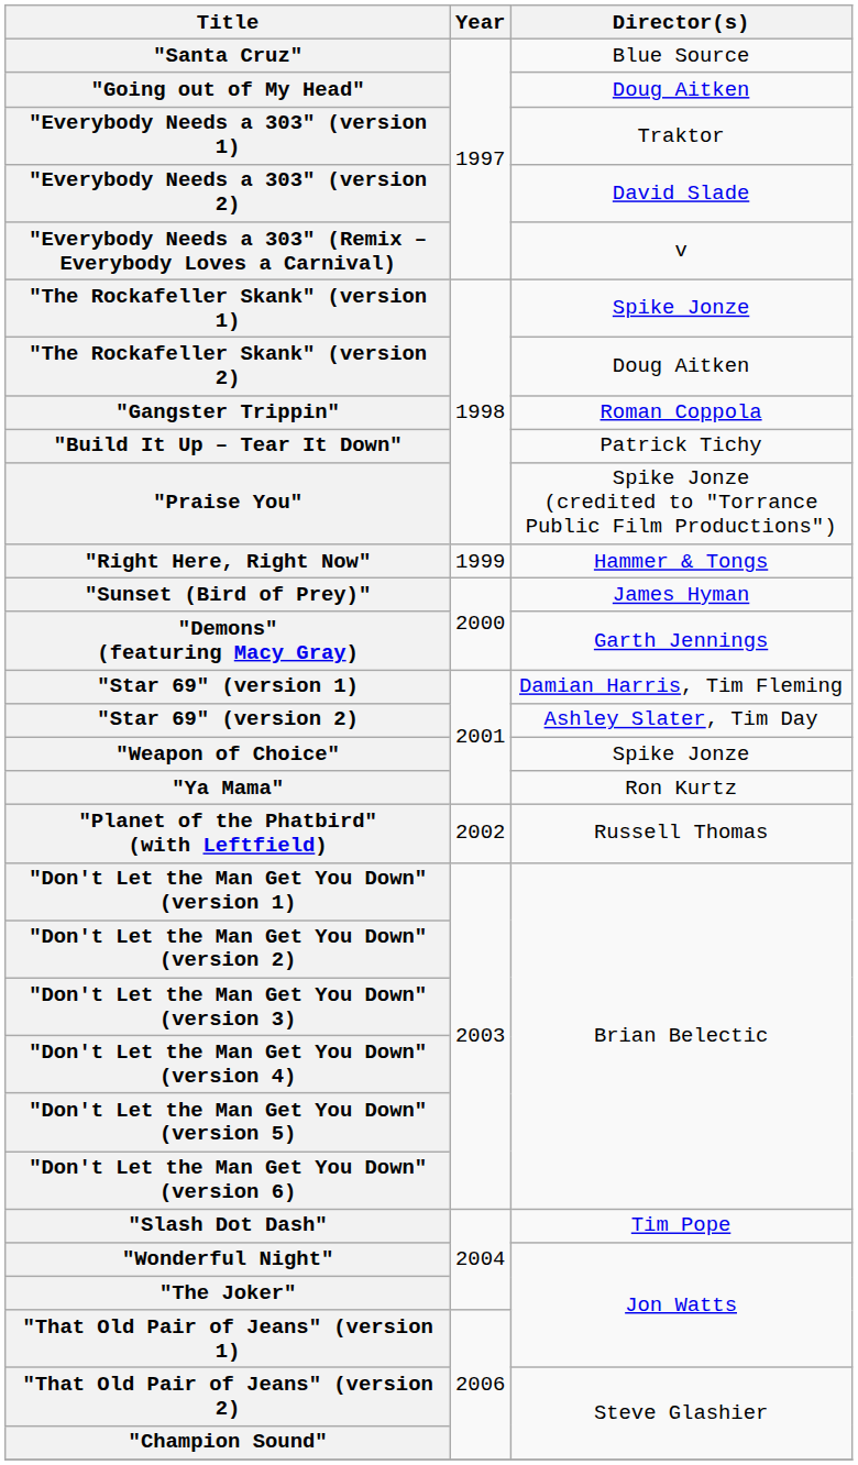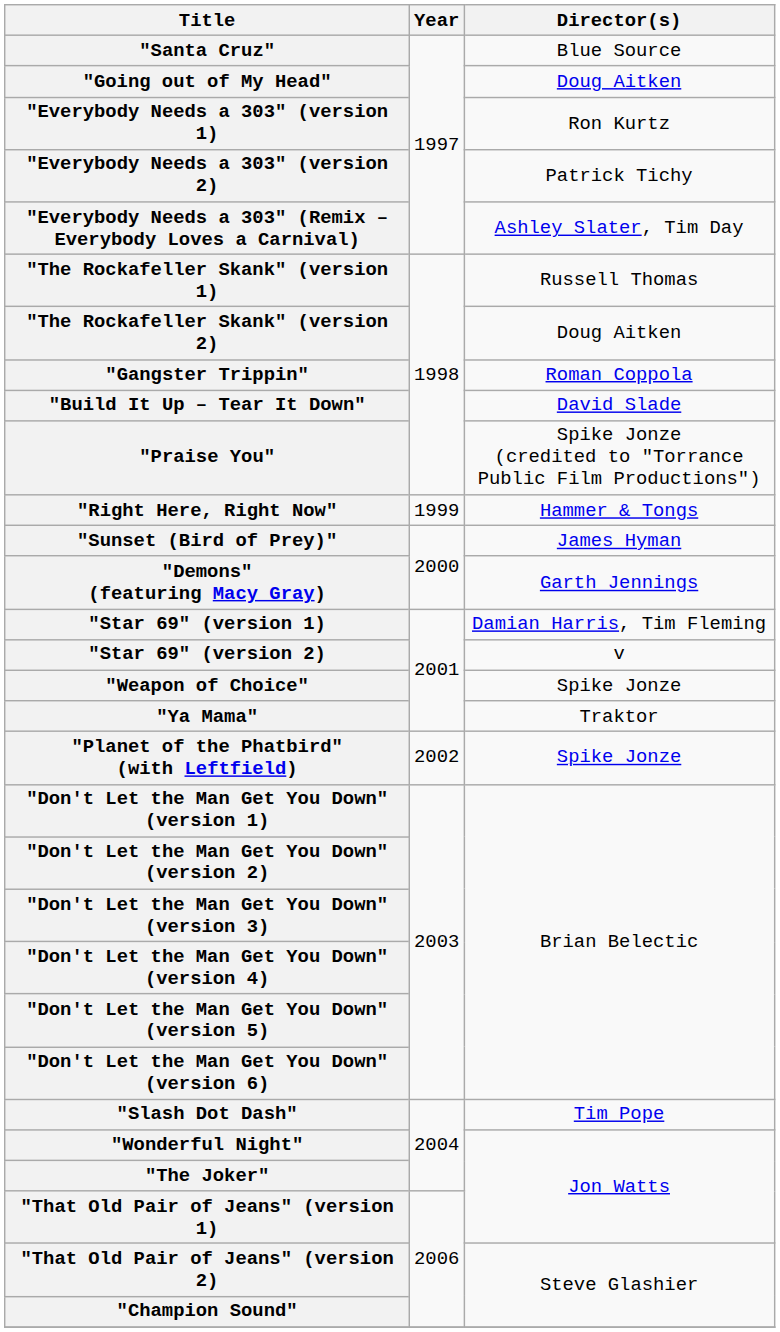 <table class="wikitable plainrowheaders" style="text-align:center;">
 <tr>
 <th scope="col" style="width:21em;">Title</th>
 <th scope="col">Year</th>
 <th scope="col" style="width:16em;">Director(s)</th>
 </tr>
 <tr>
 <th scope="row">"Santa Cruz"</th>
 <td rowspan="5">1997</td>
 <td>Blue Source</td>
 </tr>
 <tr>
 <th scope="row">"Going out of My Head"</th>
 <td><a href='#'>Doug Aitken</a></td>
 </tr>
 <tr>
 <th scope="row">"Everybody Needs a 303" (version 1)</th>
-<td>Traktor</td>
+<td>Ron Kurtz</td>
 </tr>
 <tr>
 <th scope="row">"Everybody Needs a 303" (version 2)</th>
-<td><a href='#'>David Slade</a></td>
+<td>Patrick Tichy</td>
 </tr>
 <tr>
 <th scope="row">"Everybody Needs a 303" (Remix – Everybody Loves a Carnival)</th>
-<td>v</td>
+<td><a href='#'>Ashley Slater</a>, Tim Day</td>
 </tr>
 <tr>
 <th scope="row">"The Rockafeller Skank" (version 1)</th>
 <td rowspan="5">1998</td>
-<td><a href='#'>Spike Jonze</a></td>
+<td>Russell Thomas</td>
 </tr>
 <tr>
 <th scope="row">"The Rockafeller Skank" (version 2)</th>
 <td>Doug Aitken</td>
 </tr>
 <tr>
 <th scope="row">"Gangster Trippin"</th>
 <td><a href='#'>Roman Coppola</a></td>
 </tr>
 <tr>
 <th scope="row">"Build It Up – Tear It Down"</th>
-<td>Patrick Tichy</td>
+<td><a href='#'>David Slade</a></td>
 </tr>
 <tr>
 <th scope="row">"Praise You"</th>
 <td>Spike Jonze<br>(credited to "Torrance Public Film Productions")</td>
 </tr>
 <tr>
 <th scope="row">"Right Here, Right Now"</th>
 <td>1999</td>
 <td><a href='#'>Hammer & Tongs</a></td>
 </tr>
 <tr>
 <th scope="row">"Sunset (Bird of Prey)"</th>
 <td rowspan="2">2000</td>
 <td><a href='#'>James Hyman</a></td>
 </tr>
 <tr>
 <th scope="row">"Demons"<br><span>(featuring <a href='#'>Macy Gray</a>)</span></th>
 <td><a href='#'>Garth Jennings</a></td>
 </tr>
 <tr>
 <th scope="row">"Star 69" (version 1)</th>
 <td rowspan="4">2001</td>
 <td><a href='#'>Damian Harris</a>, Tim Fleming</td>
 </tr>
 <tr>
 <th scope="row">"Star 69" (version 2)</th>
-<td><a href='#'>Ashley Slater</a>, Tim Day</td>
+<td>v</td>
 </tr>
 <tr>
 <th scope="row">"Weapon of Choice"</th>
 <td>Spike Jonze</td>
 </tr>
 <tr>
 <th scope="row">"Ya Mama"</th>
-<td>Ron Kurtz</td>
+<td>Traktor</td>
 </tr>
 <tr>
 <th scope="row">"Planet of the Phatbird"<br><span>(with <a href='#'>Leftfield</a>)</span></th>
 <td>2002</td>
-<td>Russell Thomas</td>
+<td><a href='#'>Spike Jonze</a></td>
 </tr>
 <tr>
 <th scope="row">"Don't Let the Man Get You Down" (version 1)</th>
 <td rowspan="6">2003</td>
 <td rowspan="6">Brian Belectic</td>
 </tr>
 <tr>
 <th scope="row">"Don't Let the Man Get You Down" (version 2)</th>
 </tr>
 <tr>
 <th scope="row">"Don't Let the Man Get You Down" (version 3)</th>
 </tr>
 <tr>
 <th scope="row">"Don't Let the Man Get You Down" (version 4)</th>
 </tr>
 <tr>
 <th scope="row">"Don't Let the Man Get You Down" (version 5)</th>
 </tr>
 <tr>
 <th scope="row">"Don't Let the Man Get You Down" (version 6)</th>
 </tr>
 <tr>
 <th scope="row">"Slash Dot Dash"</th>
 <td rowspan="3">2004</td>
 <td><a href='#'>Tim Pope</a></td>
 </tr>
 <tr>
 <th scope="row">"Wonderful Night"</th>
 <td rowspan="3"><a href='#'>Jon Watts</a></td>
 </tr>
 <tr>
 <th scope="row">"The Joker"</th>
 </tr>
 <tr>
 <th scope="row">"That Old Pair of Jeans" (version 1)</th>
 <td rowspan="3">2006</td>
 </tr>
 <tr>
 <th scope="row">"That Old Pair of Jeans" (version 2)</th>
 <td rowspan="2">Steve Glashier</td>
 </tr>
 <tr>
 <th scope="row">"Champion Sound"</th>
 </tr>
 <tr>
 </tr>
 </table>
